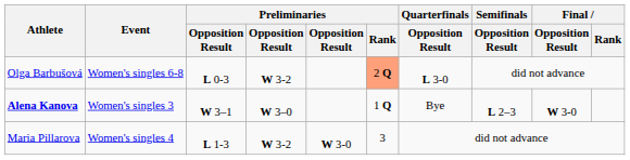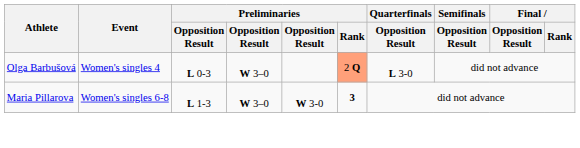 <table class=wikitable style="font-size:90%">
 <tr>
 <th rowspan="2">Athlete</th>
 <th rowspan="2">Event</th>
 <th colspan="4">Preliminaries</th>
 <th>Quarterfinals</th>
 <th>Semifinals</th>
 <th colspan="2">Final / </th>
 </tr>
 <tr>
 <th>Opposition<br>Result</th>
 <th>Opposition<br>Result</th>
 <th>Opposition<br>Result</th>
 <th>Rank</th>
 <th>Opposition<br>Result</th>
 <th>Opposition<br>Result</th>
 <th>Opposition<br>Result</th>
 <th>Rank</th>
 </tr>
 <tr>
 <td><a href='#'>Olga Barbušová</a></td>
-<td><a href='#'>Women's singles 6-8</a></td>
+<td><a href='#'>Women's singles 4</a></td>
 <td align="center"><br><strong>L</strong> 0-3</td>
-<td align="center"><br><strong>W</strong> 3-2</td>
+<td align="center"><br><strong>W</strong> 3–0</td>
 <td></td>
 <td align="center" style="background: lightsalmon;">2 <strong>Q</strong></td>
 <td align="center"><br><strong>L</strong> 3-0</td>
 <td align="center" colspan="3">did not advance</td>
 </tr>
 <tr>
-<td><strong><a href='#'>Alena Kanova</a></strong></td>
-<td><a href='#'>Women's singles 3</a></td>
-<td align="center"><br><strong>W</strong> 3–1</td>
+<td><a href='#'>Maria Pillarova</a></td>
+<td><a href='#'>Women's singles 6-8</a></td>
+<td align="center"><br><strong>L</strong> 1-3</td>
 <td align="center"><br><strong>W</strong> 3–0</td>
-<td></td>
-<td align="center">1 <strong>Q</strong></td>
-<td align="center">Bye</td>
-<td align="center"><br><strong>L</strong> 2–3</td>
 <td align="center"><br><strong>W</strong> 3-0</td>
-<td align="center"></td>
-</tr>
-<tr>
-<td><a href='#'>Maria Pillarova</a></td>
-<td><a href='#'>Women's singles 4</a></td>
-<td align="center"><br><strong>L</strong> 1-3</td>
-<td align="center"><br><strong>W</strong> 3-2</td>
-<td align="center"><br><strong>W</strong> 3-0</td>
-<td align="center">3</td>
+<td align="center"><strong>3</strong></td>
 <td align="center" colspan="4">did not advance</td>
 </tr>
 </table>
